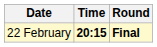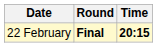 <table class="wikitable">
 <tr>
 <th>Date</th>
+<th>Round</th>
 <th>Time</th>
-<th>Round</th>
 </tr>
 <tr style=background:lemonchiffon>
 <td>22 February</td>
+<td><strong>Final</strong></td>
 <td><strong>20:15</strong></td>
-<td><strong>Final</strong></td>
 </tr>
 </table>
